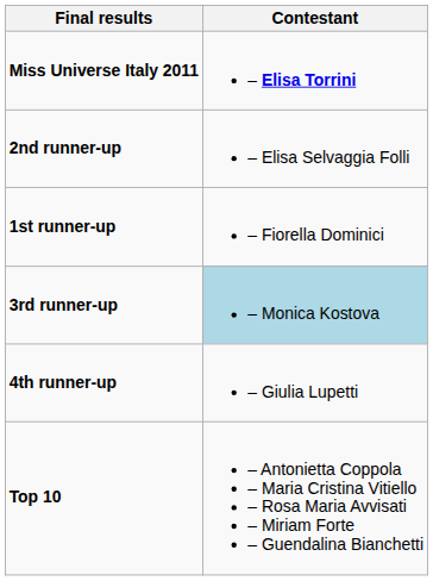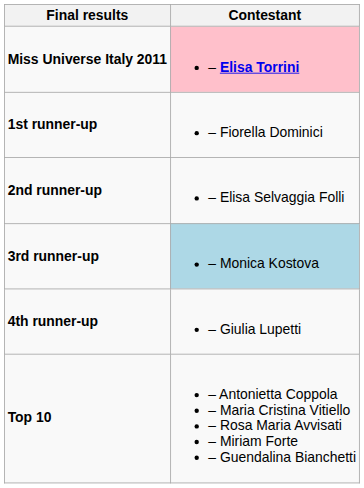 <table class="wikitable">
 <tr>
 <th>Final results</th>
 <th>Contestant</th>
 </tr>
 <tr>
 <td><strong>Miss Universe Italy 2011</strong></td>
-<td><br><ul><li><strong></strong> – <strong><a href='#'>Elisa Torrini</a></strong></li></ul></td>
+<td style="background: pink;"><br><ul><li><strong></strong> – <strong><a href='#'>Elisa Torrini</a></strong></li></ul></td>
+</tr>
+<tr>
+<td><strong>1st runner-up</strong></td>
+<td><br><ul><li><strong></strong> – Fiorella Dominici</li></ul></td>
 </tr>
 <tr>
 <td><strong>2nd runner-up</strong></td>
 <td><br><ul><li><strong></strong> – Elisa Selvaggia Folli</li></ul></td>
-</tr>
-<tr>
-<td><strong>1st runner-up</strong></td>
-<td><br><ul><li><strong></strong> – Fiorella Dominici</li></ul></td>
 </tr>
 <tr>
 <td><strong>3rd runner-up</strong></td>
 <td style="background: lightblue;"><br><ul><li><strong></strong> – Monica Kostova</li></ul></td>
 </tr>
 <tr>
 <td><strong>4th runner-up</strong></td>
 <td><br><ul><li><strong></strong> – Giulia Lupetti</li></ul></td>
 </tr>
 <tr>
 <td><strong>Top 10</strong></td>
 <td><br><ul><li><strong></strong> – Antonietta Coppola</li><li><strong></strong> – Maria Cristina Vitiello</li><li><strong></strong> – Rosa Maria Avvisati</li><li><strong></strong> – Miriam Forte</li><li><strong></strong> – Guendalina Bianchetti</li></ul></td>
 </tr>
 </table>
